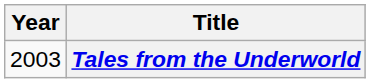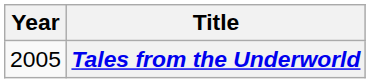 <table class="wikitable plainrowheaders">
 <tr>
 <th scope="col">Year</th>
 <th scope="col">Title</th>
 </tr>
 <tr>
-<td>2003</td>
+<td>2005</td>
 <th scope="row"><em><a href='#'>Tales from the Underworld</a></em></th>
 </tr>
 </table>
